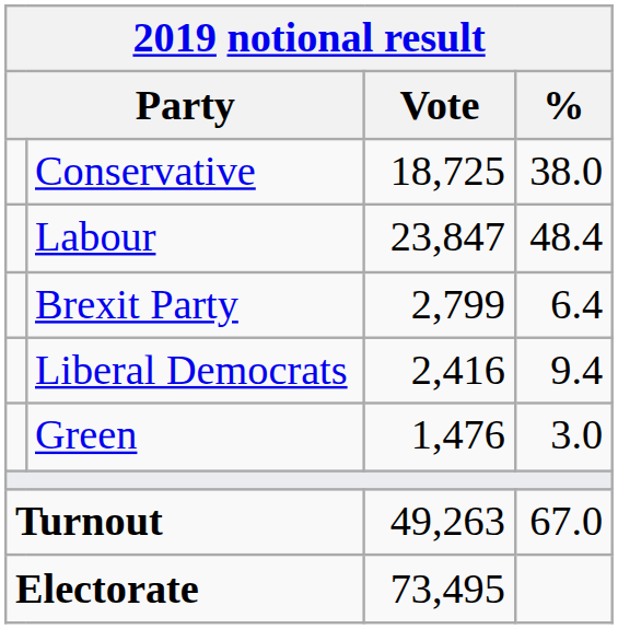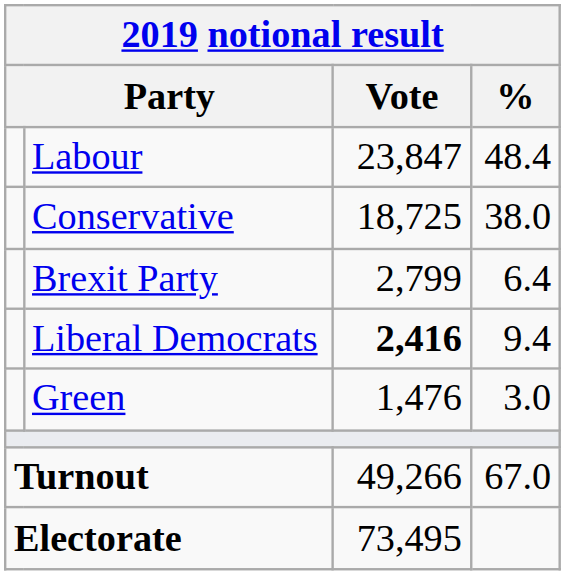 <table class="wikitable">
 <tr>
 <th colspan="4"><a href='#'>2019</a> <a href='#'>notional result</a></th>
 </tr>
 <tr>
 <th bgcolor="#DDDDFF" width="130px" colspan="2">Party</th>
 <th bgcolor="#DDDDFF" width="50px">Vote</th>
 <th bgcolor="#DDDDFF" width="30px">%</th>
 </tr>
 <tr>
 <td></td>
+<td><a href='#'>Labour</a></td>
+<td align=right>23,847</td>
+<td align=right>48.4</td>
+</tr>
+<tr>
+<td></td>
 <td><a href='#'>Conservative</a></td>
 <td align=right>18,725</td>
 <td align=right>38.0</td>
-</tr>
-<tr>
-<td></td>
-<td><a href='#'>Labour</a></td>
-<td align=right>23,847</td>
-<td align=right>48.4</td>
 </tr>
 <tr>
 <td></td>
 <td><a href='#'>Brexit Party</a></td>
 <td align=right>2,799</td>
 <td align=right>6.4</td>
 </tr>
 <tr>
 <td></td>
 <td><a href='#'>Liberal Democrats</a></td>
-<td align=right>2,416</td>
+<td align=right><strong>2,416</strong></td>
 <td align=right>9.4</td>
 </tr>
 <tr>
 <td></td>
 <td><a href='#'>Green</a></td>
 <td align=right>1,476</td>
 <td align=right>3.0</td>
 </tr>
 <tr>
 <td colspan="4" bgcolor="#EAECF0"></td>
 </tr>
 <tr>
 <td colspan="2"><strong>Turnout</strong></td>
-<td align=right>49,263</td>
+<td align=right>49,266</td>
 <td align=right>67.0</td>
 </tr>
 <tr>
 <td colspan="2"><strong>Electorate</strong></td>
 <td align=right>73,495</td>
 </tr>
 </table>
